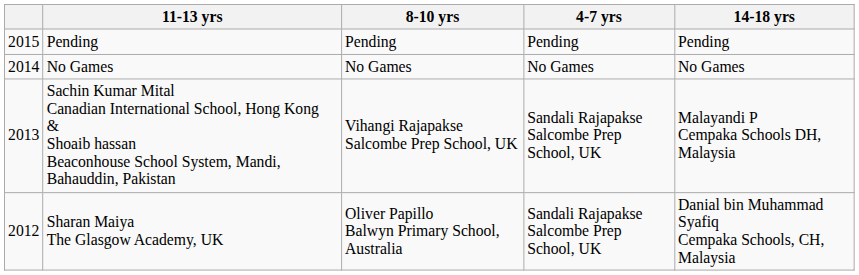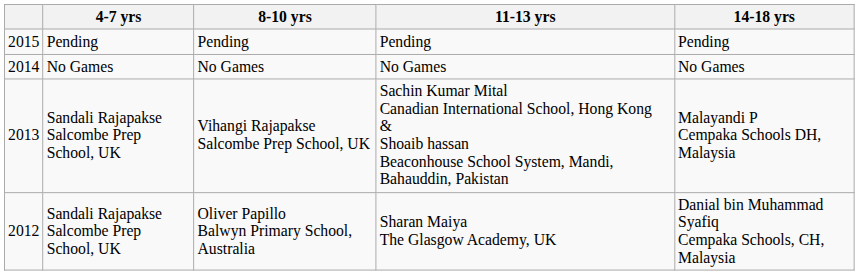 <table class="wikitable">
 <tr>
 <th></th>
+<th>4-7 yrs</th>
+<th>8-10 yrs</th>
 <th>11-13 yrs</th>
-<th>8-10 yrs</th>
-<th>4-7 yrs</th>
 <th>14-18 yrs</th>
 </tr>
 <tr>
 <td>2015</td>
 <td>Pending</td>
 <td>Pending</td>
 <td>Pending</td>
 <td>Pending</td>
 </tr>
 <tr>
 <td>2014</td>
 <td>No Games</td>
 <td>No Games</td>
 <td>No Games</td>
 <td>No Games</td>
 </tr>
 <tr>
 <td>2013</td>
+<td>Sandali Rajapakse<br>Salcombe Prep School, UK</td>
+<td>Vihangi Rajapakse<br>Salcombe Prep School, UK</td>
 <td>Sachin Kumar Mital<br>Canadian International School, Hong Kong<br>&<br>Shoaib hassan<br>Beaconhouse School System, Mandi, Bahauddin, Pakistan</td>
-<td>Vihangi Rajapakse<br>Salcombe Prep School, UK</td>
-<td>Sandali Rajapakse<br>Salcombe Prep School, UK</td>
 <td>Malayandi P<br>Cempaka Schools DH, Malaysia</td>
 </tr>
 <tr>
 <td>2012</td>
+<td>Sandali Rajapakse<br>Salcombe Prep School, UK</td>
+<td>Oliver Papillo<br>Balwyn Primary School, Australia</td>
 <td>Sharan Maiya<br>The Glasgow Academy, UK</td>
-<td>Oliver Papillo<br>Balwyn Primary School, Australia</td>
-<td>Sandali Rajapakse<br>Salcombe Prep School, UK</td>
 <td>Danial bin Muhammad Syafiq<br>Cempaka Schools, CH, Malaysia</td>
 </tr>
 </table>
